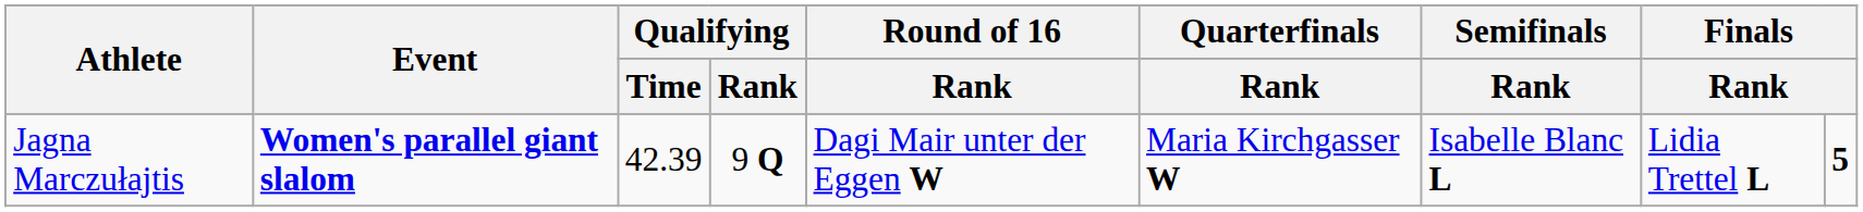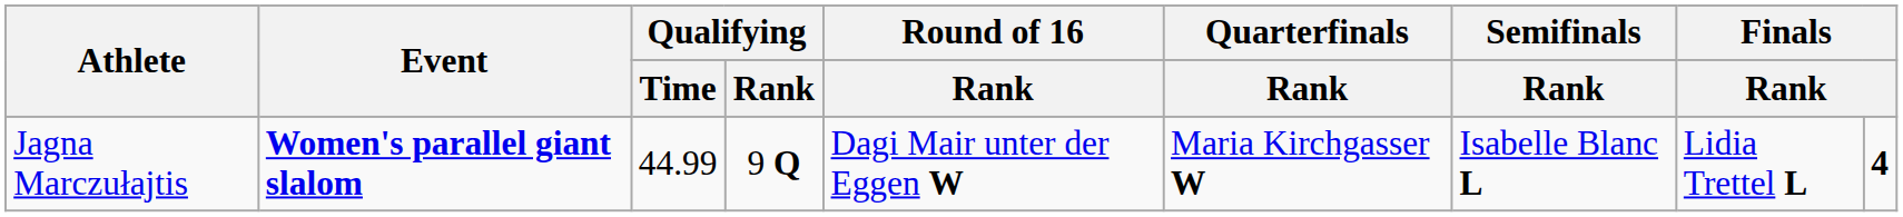 <table class="wikitable">
 <tr>
 <th rowspan="2">Athlete</th>
 <th rowspan="2">Event</th>
 <th colspan="2">Qualifying</th>
 <th>Round of 16</th>
 <th>Quarterfinals</th>
 <th>Semifinals</th>
 <th colspan="2">Finals</th>
 </tr>
 <tr>
 <th>Time</th>
 <th>Rank</th>
 <th>Rank</th>
 <th>Rank</th>
 <th>Rank</th>
 <th colspan="2">Rank</th>
 </tr>
 <tr>
 <td><a href='#'>Jagna Marczułajtis</a></td>
 <td><strong><a href='#'>Women's parallel giant slalom</a></strong></td>
-<td align="center">42.39</td>
+<td align="center">44.99</td>
 <td align="center">9 <strong>Q</strong></td>
 <td> <a href='#'>Dagi Mair unter der Eggen</a> <strong>W</strong></td>
 <td> <a href='#'>Maria Kirchgasser</a> <strong>W</strong></td>
 <td> <a href='#'>Isabelle Blanc</a> <strong>L</strong></td>
 <td> <a href='#'>Lidia Trettel</a> <strong>L</strong></td>
-<td align="center"><strong>5</strong></td>
+<td align="center"><strong>4</strong></td>
 </tr>
 </table>
